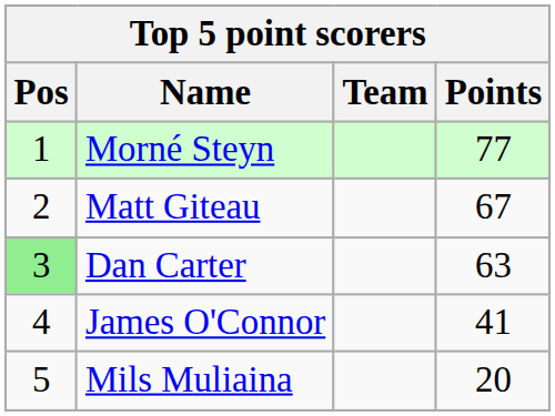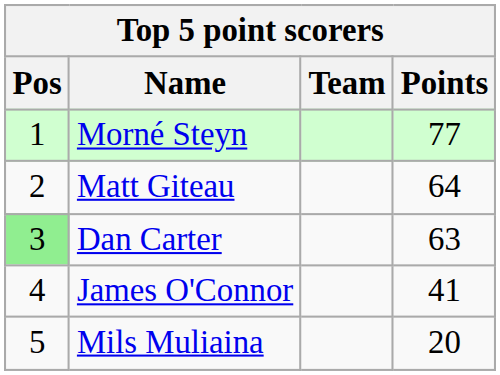 <table class="wikitable" style="text-align:center">
 <tr>
 <th colspan=9>Top 5 point scorers</th>
 </tr>
 <tr>
 <th>Pos</th>
 <th>Name</th>
 <th>Team</th>
 <th>Points</th>
 </tr>
 <tr style="background:#d0ffd0">
 <td>1</td>
 <td style="text-align:left"><a href='#'>Morné Steyn</a></td>
 <td style="text-align:left"></td>
 <td>77</td>
 </tr>
 <tr>
 <td>2</td>
 <td style="text-align:left"><a href='#'>Matt Giteau</a></td>
 <td style="text-align:left"></td>
-<td>67</td>
+<td>64</td>
 </tr>
 <tr>
 <td style="background: lightgreen;">3</td>
 <td style="text-align:left"><a href='#'>Dan Carter</a></td>
 <td style="text-align:left"></td>
 <td>63</td>
 </tr>
 <tr>
 <td>4</td>
 <td style="text-align:left"><a href='#'>James O'Connor</a></td>
 <td style="text-align:left"></td>
 <td>41</td>
 </tr>
 <tr>
 <td>5</td>
 <td style="text-align:left"><a href='#'>Mils Muliaina</a></td>
 <td style="text-align:left"></td>
 <td>20</td>
 </tr>
 </table>
